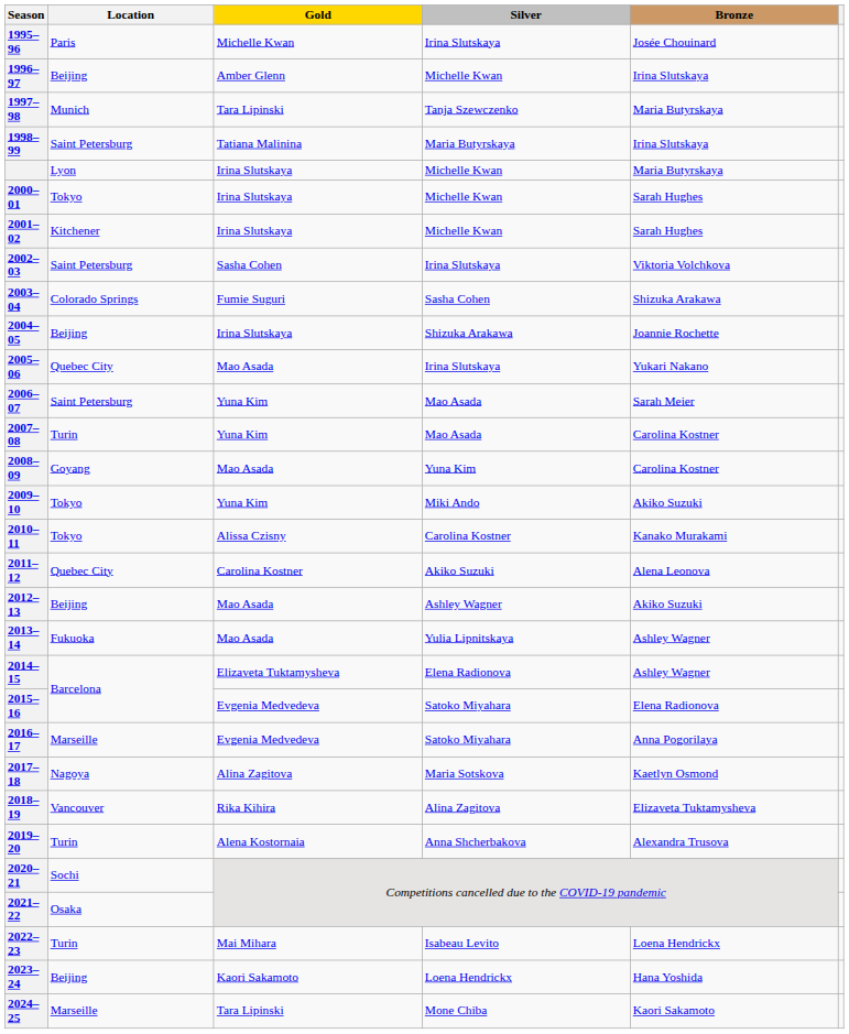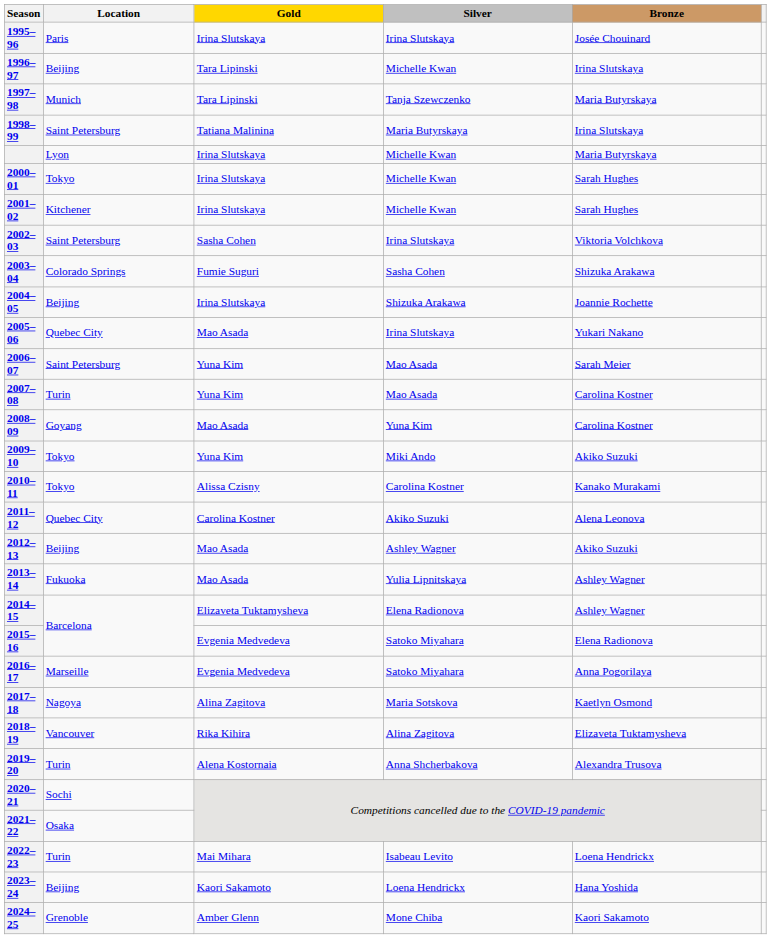 <table class="wikitable unsortable" style="text-align:left; width:85%">
 <tr>
 <th scope="col" style="text-align:center">Season</th>
 <th scope="col" style="text-align:center; width:20%">Location</th>
 <th scope="col" style="text-align:center; width:25%; background:gold">Gold</th>
 <th scope="col" style="text-align:center; width:25%; background:silver">Silver</th>
 <th scope="col" style="text-align:center; width:25%; background:#c96">Bronze</th>
 <th scope="col" style="text-align:center"></th>
 </tr>
 <tr>
 <th scope="row" style="text-align:left"><a href='#'>1995–96</a></th>
 <td> <a href='#'>Paris</a></td>
-<td> <a href='#'>Michelle Kwan</a></td>
+<td> <a href='#'>Irina Slutskaya</a></td>
 <td> <a href='#'>Irina Slutskaya</a></td>
 <td> <a href='#'>Josée Chouinard</a></td>
 <td></td>
 </tr>
 <tr>
 <th scope="row" style="text-align:left"><a href='#'>1996–97</a></th>
 <td> <a href='#'>Beijing</a></td>
-<td> <a href='#'>Amber Glenn</a></td>
+<td> <a href='#'>Tara Lipinski</a></td>
 <td> <a href='#'>Michelle Kwan</a></td>
 <td> <a href='#'>Irina Slutskaya</a></td>
 <td></td>
 </tr>
 <tr>
 <th scope="row" style="text-align:left"><a href='#'>1997–98</a></th>
 <td> <a href='#'>Munich</a></td>
 <td> <a href='#'>Tara Lipinski</a></td>
 <td> <a href='#'>Tanja Szewczenko</a></td>
 <td> <a href='#'>Maria Butyrskaya</a></td>
 <td></td>
 </tr>
 <tr>
 <th scope="row" style="text-align:left"><a href='#'>1998–99</a></th>
 <td> <a href='#'>Saint Petersburg</a></td>
 <td> <a href='#'>Tatiana Malinina</a></td>
 <td> <a href='#'>Maria Butyrskaya</a></td>
 <td> <a href='#'>Irina Slutskaya</a></td>
 <td></td>
 </tr>
 <tr>
 <th scope="row" style="text-align:left"></th>
 <td> <a href='#'>Lyon</a></td>
 <td> <a href='#'>Irina Slutskaya</a></td>
 <td> <a href='#'>Michelle Kwan</a></td>
 <td> <a href='#'>Maria Butyrskaya</a></td>
 <td></td>
 </tr>
 <tr>
 <th scope="row" style="text-align:left"><a href='#'>2000–01</a></th>
 <td> <a href='#'>Tokyo</a></td>
 <td> <a href='#'>Irina Slutskaya</a></td>
 <td> <a href='#'>Michelle Kwan</a></td>
 <td> <a href='#'>Sarah Hughes</a></td>
 <td></td>
 </tr>
 <tr>
 <th scope="row" style="text-align:left"><a href='#'>2001–02</a></th>
 <td> <a href='#'>Kitchener</a></td>
 <td> <a href='#'>Irina Slutskaya</a></td>
 <td> <a href='#'>Michelle Kwan</a></td>
 <td> <a href='#'>Sarah Hughes</a></td>
 <td></td>
 </tr>
 <tr>
 <th scope="row" style="text-align:left"><a href='#'>2002–03</a></th>
 <td> <a href='#'>Saint Petersburg</a></td>
 <td> <a href='#'>Sasha Cohen</a></td>
 <td> <a href='#'>Irina Slutskaya</a></td>
 <td> <a href='#'>Viktoria Volchkova</a></td>
 <td></td>
 </tr>
 <tr>
 <th scope="row" style="text-align:left"><a href='#'>2003–04</a></th>
 <td> <a href='#'>Colorado Springs</a></td>
 <td> <a href='#'>Fumie Suguri</a></td>
 <td> <a href='#'>Sasha Cohen</a></td>
 <td> <a href='#'>Shizuka Arakawa</a></td>
 <td></td>
 </tr>
 <tr>
 <th scope="row" style="text-align:left"><a href='#'>2004–05</a></th>
 <td> <a href='#'>Beijing</a></td>
 <td> <a href='#'>Irina Slutskaya</a></td>
 <td> <a href='#'>Shizuka Arakawa</a></td>
 <td> <a href='#'>Joannie Rochette</a></td>
 <td></td>
 </tr>
 <tr>
 <th scope="row" style="text-align:left"><a href='#'>2005–06</a></th>
 <td> <a href='#'>Quebec City</a></td>
 <td> <a href='#'>Mao Asada</a></td>
 <td> <a href='#'>Irina Slutskaya</a></td>
 <td> <a href='#'>Yukari Nakano</a></td>
 <td></td>
 </tr>
 <tr>
 <th scope="row" style="text-align:left"><a href='#'>2006–07</a></th>
 <td> <a href='#'>Saint Petersburg</a></td>
 <td> <a href='#'>Yuna Kim</a></td>
 <td> <a href='#'>Mao Asada</a></td>
 <td> <a href='#'>Sarah Meier</a></td>
 <td></td>
 </tr>
 <tr>
 <th scope="row" style="text-align:left"><a href='#'>2007–08</a></th>
 <td> <a href='#'>Turin</a></td>
 <td> <a href='#'>Yuna Kim</a></td>
 <td> <a href='#'>Mao Asada</a></td>
 <td> <a href='#'>Carolina Kostner</a></td>
 <td></td>
 </tr>
 <tr>
 <th scope="row" style="text-align:left"><a href='#'>2008–09</a></th>
 <td> <a href='#'>Goyang</a></td>
 <td> <a href='#'>Mao Asada</a></td>
 <td> <a href='#'>Yuna Kim</a></td>
 <td> <a href='#'>Carolina Kostner</a></td>
 <td></td>
 </tr>
 <tr>
 <th scope="row" style="text-align:left"><a href='#'>2009–10</a></th>
 <td> <a href='#'>Tokyo</a></td>
 <td> <a href='#'>Yuna Kim</a></td>
 <td> <a href='#'>Miki Ando</a></td>
 <td> <a href='#'>Akiko Suzuki</a></td>
 <td></td>
 </tr>
 <tr>
 <th scope="row" style="text-align:left"><a href='#'>2010–11</a></th>
 <td> <a href='#'>Tokyo</a></td>
 <td> <a href='#'>Alissa Czisny</a></td>
 <td> <a href='#'>Carolina Kostner</a></td>
 <td> <a href='#'>Kanako Murakami</a></td>
 <td></td>
 </tr>
 <tr>
 <th scope="row" style="text-align:left"><a href='#'>2011–12</a></th>
 <td> <a href='#'>Quebec City</a></td>
 <td> <a href='#'>Carolina Kostner</a></td>
 <td> <a href='#'>Akiko Suzuki</a></td>
 <td> <a href='#'>Alena Leonova</a></td>
 <td></td>
 </tr>
 <tr>
 <th scope="row" style="text-align:left"><a href='#'>2012–13</a></th>
 <td> <a href='#'>Beijing</a></td>
 <td> <a href='#'>Mao Asada</a></td>
 <td> <a href='#'>Ashley Wagner</a></td>
 <td> <a href='#'>Akiko Suzuki</a></td>
 <td></td>
 </tr>
 <tr>
 <th scope="row" style="text-align:left"><a href='#'>2013–14</a></th>
 <td> <a href='#'>Fukuoka</a></td>
 <td> <a href='#'>Mao Asada</a></td>
 <td> <a href='#'>Yulia Lipnitskaya</a></td>
 <td> <a href='#'>Ashley Wagner</a></td>
 <td></td>
 </tr>
 <tr>
 <th scope="row" style="text-align:left"><a href='#'>2014–15</a></th>
 <td rowspan="2"> <a href='#'>Barcelona</a></td>
 <td> <a href='#'>Elizaveta Tuktamysheva</a></td>
 <td> <a href='#'>Elena Radionova</a></td>
 <td> <a href='#'>Ashley Wagner</a></td>
 <td></td>
 </tr>
 <tr>
 <th scope="row" style="text-align:left"><a href='#'>2015–16</a></th>
 <td> <a href='#'>Evgenia Medvedeva</a></td>
 <td> <a href='#'>Satoko Miyahara</a></td>
 <td> <a href='#'>Elena Radionova</a></td>
 <td></td>
 </tr>
 <tr>
 <th scope="row" style="text-align:left"><a href='#'>2016–17</a></th>
 <td> <a href='#'>Marseille</a></td>
 <td> <a href='#'>Evgenia Medvedeva</a></td>
 <td> <a href='#'>Satoko Miyahara</a></td>
 <td> <a href='#'>Anna Pogorilaya</a></td>
 <td></td>
 </tr>
 <tr>
 <th scope="row" style="text-align:left"><a href='#'>2017–18</a></th>
 <td> <a href='#'>Nagoya</a></td>
 <td> <a href='#'>Alina Zagitova</a></td>
 <td> <a href='#'>Maria Sotskova</a></td>
 <td> <a href='#'>Kaetlyn Osmond</a></td>
 <td></td>
 </tr>
 <tr>
 <th scope="row" style="text-align:left"><a href='#'>2018–19</a></th>
 <td> <a href='#'>Vancouver</a></td>
 <td> <a href='#'>Rika Kihira</a></td>
 <td> <a href='#'>Alina Zagitova</a></td>
 <td> <a href='#'>Elizaveta Tuktamysheva</a></td>
 <td></td>
 </tr>
 <tr>
 <th scope="row" style="text-align:left"><a href='#'>2019–20</a></th>
 <td> <a href='#'>Turin</a></td>
 <td> <a href='#'>Alena Kostornaia</a></td>
 <td> <a href='#'>Anna Shcherbakova</a></td>
 <td> <a href='#'>Alexandra Trusova</a></td>
 <td></td>
 </tr>
 <tr>
 <th scope="row" style="text-align:left"><a href='#'>2020–21</a></th>
 <td> <a href='#'>Sochi</a></td>
 <td colspan="3" rowspan="2" align="center" bgcolor="e5e4e2"><em>Competitions cancelled due to the <a href='#'>COVID-19 pandemic</a></em></td>
 <td></td>
 </tr>
 <tr>
 <th scope="row" style="text-align:left"><a href='#'>2021–22</a></th>
 <td> <a href='#'>Osaka</a></td>
 <td></td>
 </tr>
 <tr>
 <th scope="row" style="text-align:left"><a href='#'>2022–23</a></th>
 <td> <a href='#'>Turin</a></td>
 <td> <a href='#'>Mai Mihara</a></td>
 <td> <a href='#'>Isabeau Levito</a></td>
 <td> <a href='#'>Loena Hendrickx</a></td>
 <td></td>
 </tr>
 <tr>
 <th scope="row" style="text-align:left"><a href='#'>2023–24</a></th>
 <td> <a href='#'>Beijing</a></td>
 <td> <a href='#'>Kaori Sakamoto</a></td>
 <td> <a href='#'>Loena Hendrickx</a></td>
 <td> <a href='#'>Hana Yoshida</a></td>
 <td></td>
 </tr>
 <tr>
 <th scope="row" style="text-align:left"><a href='#'>2024–25</a></th>
-<td> <a href='#'>Marseille</a></td>
-<td> <a href='#'>Tara Lipinski</a></td>
+<td> <a href='#'>Grenoble</a></td>
+<td> <a href='#'>Amber Glenn</a></td>
 <td> <a href='#'>Mone Chiba</a></td>
 <td> <a href='#'>Kaori Sakamoto</a></td>
 <td></td>
 </tr>
 </table>
